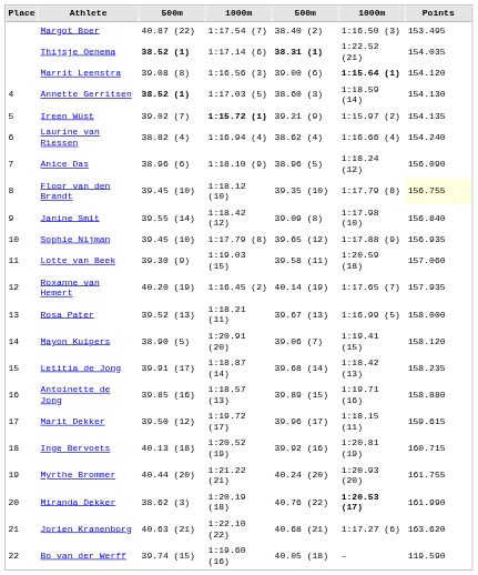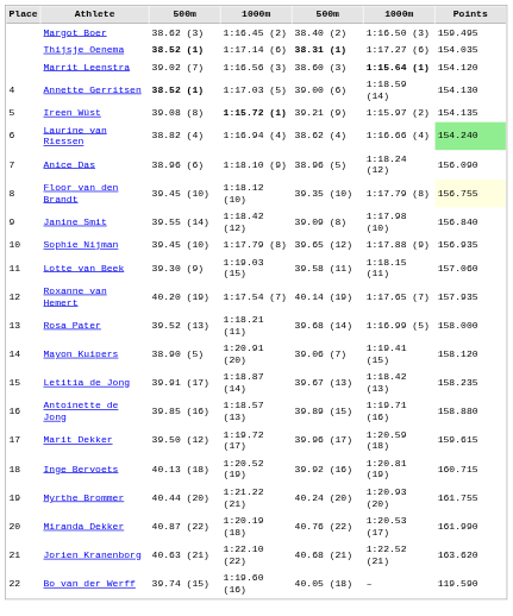 <table cellspacing="1" cellpadding="3" style="border:1px solid #AAAAAA;font-size:90%">
 <tr bgcolor="#E4E4E4">
 <th style="border-bottom:1px solid #AAAAAA" width=15>Place</th>
 <th style="border-bottom:1px solid #AAAAAA" width=125>Athlete</th>
 <th style="border-bottom:1px solid #AAAAAA" width=80>500m</th>
 <th style="border-bottom:1px solid #AAAAAA" width=80>1000m</th>
 <th style="border-bottom:1px solid #AAAAAA" width=80>500m</th>
 <th style="border-bottom:1px solid #AAAAAA" width=80>1000m</th>
 <th style="border-bottom:1px solid #AAAAAA" width=80>Points</th>
 </tr>
 <tr>
 <td></td>
 <td align=left><a href='#'>Margot Boer</a></td>
-<td>40.87 (22)</td>
-<td>1:17.54 (7)</td>
+<td>38.62 (3)</td>
+<td>1:16.45 (2)</td>
 <td>38.40 (2)</td>
 <td>1:16.50 (3)</td>
-<td>153.495</td>
+<td>159.495</td>
 </tr>
 <tr>
 <td></td>
 <td align=left><a href='#'>Thijsje Oenema</a></td>
 <td><strong>38.52 (1)</strong></td>
 <td>1:17.14 (6)</td>
 <td><strong>38.31 (1)</strong></td>
-<td>1:22.52 (21)</td>
+<td>1:17.27 (6)</td>
 <td>154.035</td>
 </tr>
 <tr>
 <td></td>
 <td align=left><a href='#'>Marrit Leenstra</a></td>
-<td>39.08 (8)</td>
+<td>39.02 (7)</td>
 <td>1:16.56 (3)</td>
-<td>39.00 (6)</td>
+<td>38.60 (3)</td>
 <td><strong>1:15.64 (1)</strong></td>
 <td>154.120</td>
 </tr>
 <tr>
 <td>4</td>
 <td align=left><a href='#'>Annette Gerritsen</a></td>
 <td><strong>38.52 (1)</strong></td>
 <td>1:17.03 (5)</td>
-<td>38.60 (3)</td>
+<td>39.00 (6)</td>
 <td>1:18.59 (14)</td>
 <td>154.130</td>
 </tr>
 <tr>
 <td>5</td>
 <td align=left><a href='#'>Ireen Wüst</a></td>
-<td>39.02 (7)</td>
+<td>39.08 (8)</td>
 <td><strong>1:15.72 (1)</strong></td>
 <td>39.21 (9)</td>
 <td>1:15.97 (2)</td>
 <td>154.135</td>
 </tr>
 <tr>
 <td>6</td>
 <td align=left><a href='#'>Laurine van Riessen</a></td>
 <td>38.82 (4)</td>
 <td>1:16.94 (4)</td>
 <td>38.62 (4)</td>
 <td>1:16.66 (4)</td>
-<td>154.240</td>
+<td style="background: lightgreen;">154.240</td>
 </tr>
 <tr>
 <td>7</td>
 <td align=left><a href='#'>Anice Das</a></td>
 <td>38.96 (6)</td>
 <td>1:18.10 (9)</td>
 <td>38.96 (5)</td>
 <td>1:18.24 (12)</td>
 <td>156.090</td>
 </tr>
 <tr>
 <td>8</td>
 <td align=left><a href='#'>Floor van den Brandt</a></td>
 <td>39.45 (10)</td>
 <td>1:18.12 (10)</td>
 <td>39.35 (10)</td>
 <td>1:17.79 (8)</td>
 <td style="background: lightyellow;">156.755</td>
 </tr>
 <tr>
 <td>9</td>
 <td align=left><a href='#'>Janine Smit</a></td>
 <td>39.55 (14)</td>
 <td>1:18.42 (12)</td>
 <td>39.09 (8)</td>
 <td>1:17.98 (10)</td>
 <td>156.840</td>
 </tr>
 <tr>
 <td>10</td>
 <td align=left><a href='#'>Sophie Nijman</a></td>
 <td>39.45 (10)</td>
 <td>1:17.79 (8)</td>
 <td>39.65 (12)</td>
 <td>1:17.88 (9)</td>
 <td>156.935</td>
 </tr>
 <tr>
 <td>11</td>
 <td align=left><a href='#'>Lotte van Beek</a></td>
 <td>39.30 (9)</td>
 <td>1:19.03 (15)</td>
 <td>39.58 (11)</td>
-<td>1:20.59 (18)</td>
+<td>1:18.15 (11)</td>
 <td>157.060</td>
 </tr>
 <tr>
 <td>12</td>
 <td align=left><a href='#'>Roxanne van Hemert</a></td>
 <td>40.20 (19)</td>
-<td>1:16.45 (2)</td>
+<td>1:17.54 (7)</td>
 <td>40.14 (19)</td>
 <td>1:17.65 (7)</td>
 <td>157.935</td>
 </tr>
 <tr>
 <td>13</td>
 <td align=left><a href='#'>Rosa Pater</a></td>
 <td>39.52 (13)</td>
 <td>1:18.21 (11)</td>
-<td>39.67 (13)</td>
+<td>39.68 (14)</td>
 <td>1:16.99 (5)</td>
 <td>158.000</td>
 </tr>
 <tr>
 <td>14</td>
 <td align=left><a href='#'>Mayon Kuipers</a></td>
 <td>38.90 (5)</td>
 <td>1:20.91 (20)</td>
 <td>39.06 (7)</td>
 <td>1:19.41 (15)</td>
 <td>158.120</td>
 </tr>
 <tr>
 <td>15</td>
 <td align=left><a href='#'>Letitia de Jong</a></td>
 <td>39.91 (17)</td>
 <td>1:18.87 (14)</td>
-<td>39.68 (14)</td>
+<td>39.67 (13)</td>
 <td>1:18.42 (13)</td>
 <td>158.235</td>
 </tr>
 <tr>
 <td>16</td>
 <td align=left><a href='#'>Antoinette de Jong</a></td>
 <td>39.85 (16)</td>
 <td>1:18.57 (13)</td>
 <td>39.89 (15)</td>
 <td>1:19.71 (16)</td>
 <td>158.880</td>
 </tr>
 <tr>
 <td>17</td>
 <td align=left><a href='#'>Marit Dekker</a></td>
 <td>39.50 (12)</td>
 <td>1:19.72 (17)</td>
 <td>39.96 (17)</td>
-<td>1:18.15 (11)</td>
+<td>1:20.59 (18)</td>
 <td>159.615</td>
 </tr>
 <tr>
 <td>18</td>
 <td align=left><a href='#'>Inge Bervoets</a></td>
 <td>40.13 (18)</td>
 <td>1:20.52 (19)</td>
 <td>39.92 (16)</td>
 <td>1:20.81 (19)</td>
 <td>160.715</td>
 </tr>
 <tr>
 <td>19</td>
 <td align=left><a href='#'>Myrthe Brommer</a></td>
 <td>40.44 (20)</td>
 <td>1:21.22 (21)</td>
 <td>40.24 (20)</td>
 <td>1:20.93 (20)</td>
 <td>161.755</td>
 </tr>
 <tr>
 <td>20</td>
 <td align=left><a href='#'>Miranda Dekker</a></td>
-<td>38.62 (3)</td>
+<td>40.87 (22)</td>
 <td>1:20.19 (18)</td>
 <td>40.76 (22)</td>
-<td><strong>1:20.53 (17)</strong></td>
+<td>1:20.53 (17)</td>
 <td>161.990</td>
 </tr>
 <tr>
 <td>21</td>
 <td align=left><a href='#'>Jorien Kranenborg</a></td>
 <td>40.63 (21)</td>
 <td>1:22.10 (22)</td>
 <td>40.68 (21)</td>
-<td>1:17.27 (6)</td>
+<td>1:22.52 (21)</td>
 <td>163.620</td>
 </tr>
 <tr>
 <td>22</td>
 <td align=left><a href='#'>Bo van der Werff</a></td>
 <td>39.74 (15)</td>
 <td>1:19.60 (16)</td>
 <td>40.05 (18)</td>
 <td>–</td>
 <td>119.590</td>
 </tr>
 </table>
